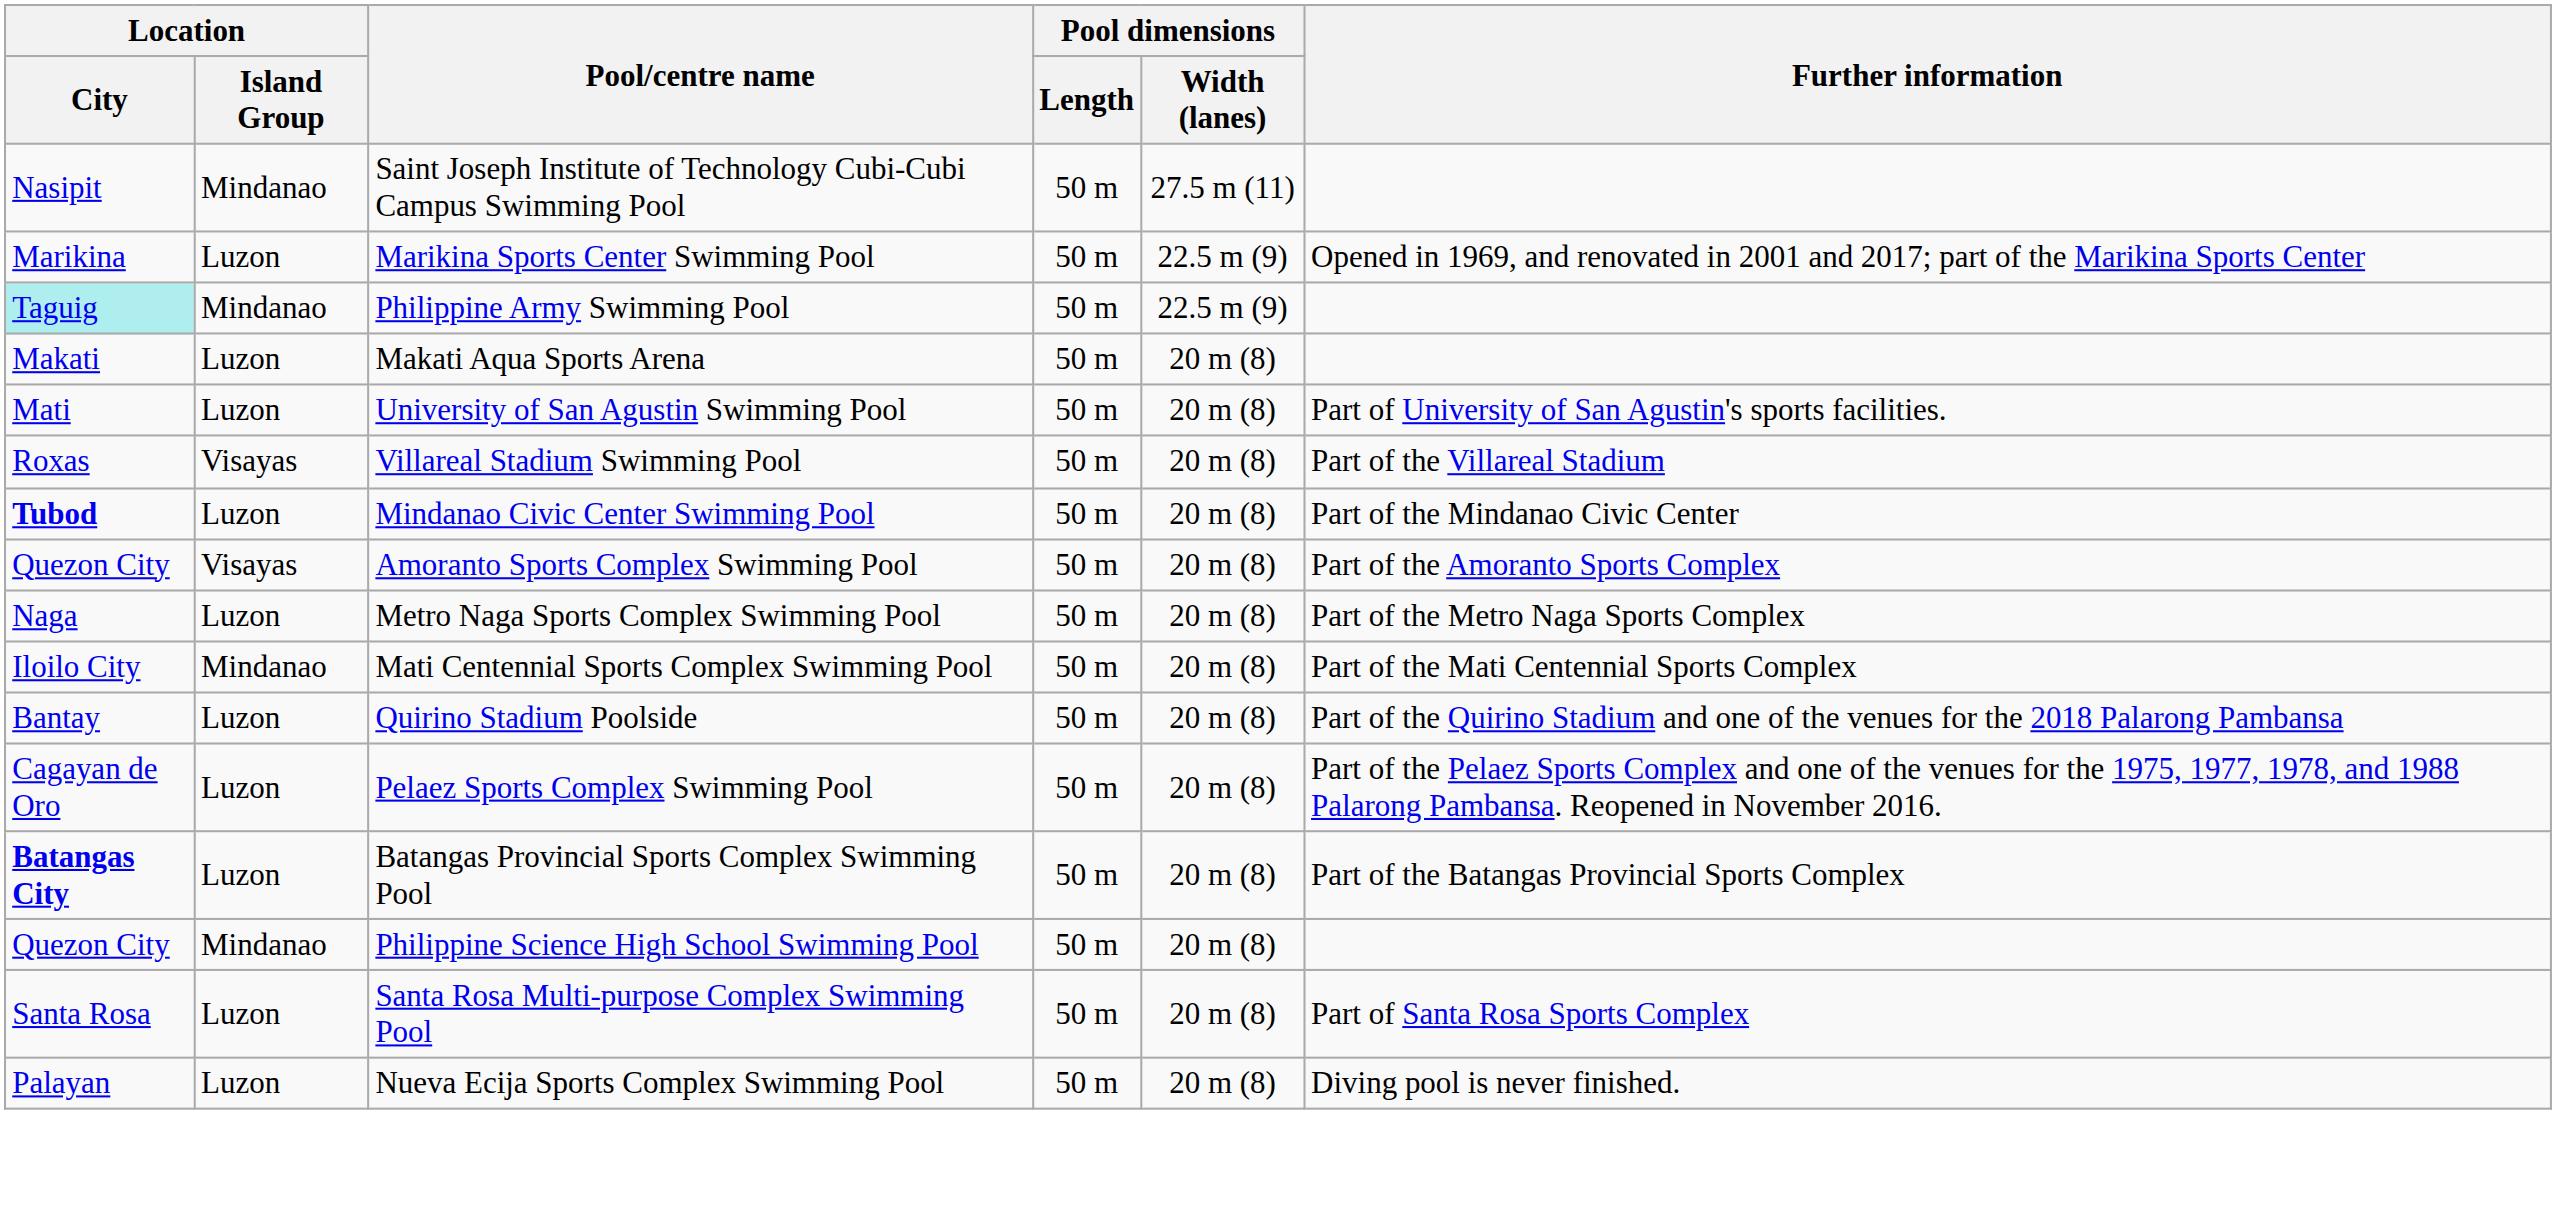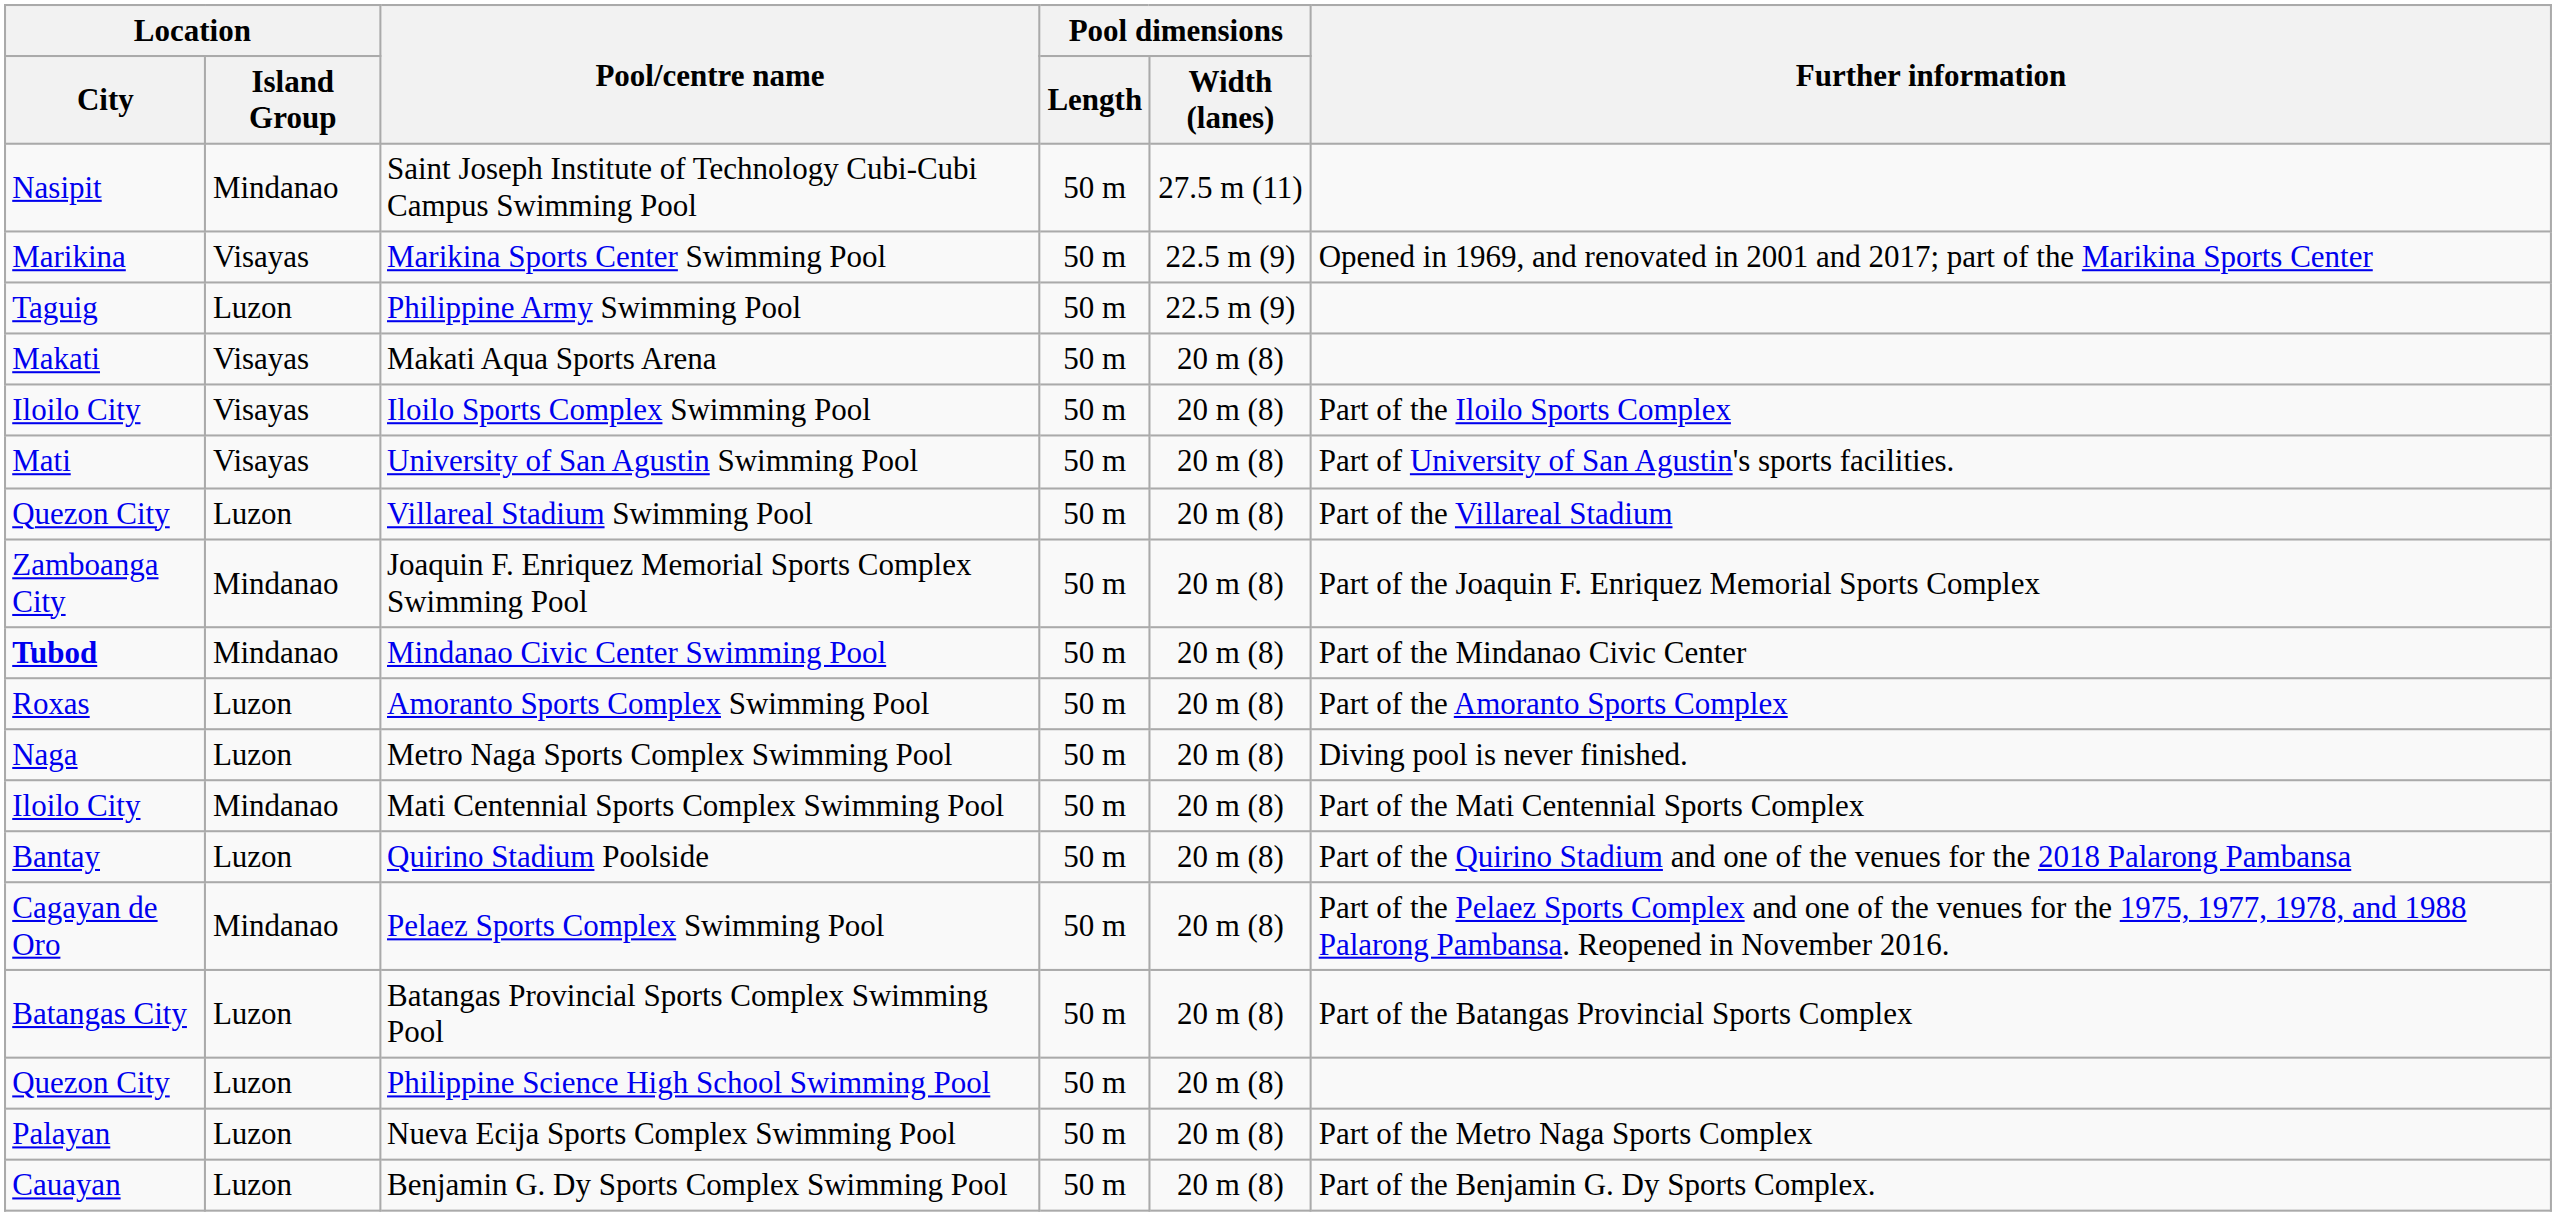 <table class="wikitable sortable" style="font-size:95%">
 <tr>
 <th colspan="2">Location</th>
 <th rowspan="2">Pool/centre name</th>
 <th colspan="2">Pool dimensions</th>
 <th rowspan="2">Further information</th>
 </tr>
 <tr>
 <th>City</th>
 <th>Island Group</th>
 <th>Length</th>
 <th>Width (lanes)</th>
 </tr>
 <tr>
 <td><a href='#'>Nasipit</a></td>
 <td>Mindanao</td>
 <td>Saint Joseph Institute of Technology Cubi-Cubi Campus Swimming Pool</td>
 <td align="center">50 m</td>
 <td align="center">27.5 m (11)</td>
 <td></td>
 </tr>
 <tr>
 <td><a href='#'>Marikina</a></td>
-<td>Luzon</td>
+<td>Visayas</td>
 <td><a href='#'>Marikina Sports Center</a> Swimming Pool</td>
 <td align="center">50 m</td>
 <td align="center">22.5 m (9)</td>
 <td>Opened in 1969, and renovated in 2001 and 2017; part of the <a href='#'>Marikina Sports Center</a></td>
 </tr>
 <tr>
-<td style="background: paleturquoise;"><a href='#'>Taguig</a></td>
-<td>Mindanao</td>
+<td><a href='#'>Taguig</a></td>
+<td>Luzon</td>
 <td><a href='#'>Philippine Army</a> Swimming Pool</td>
 <td align="center">50 m</td>
 <td align="center">22.5 m (9)</td>
 <td></td>
 </tr>
 <tr>
 <td><a href='#'>Makati</a></td>
-<td>Luzon</td>
+<td>Visayas</td>
 <td>Makati Aqua Sports Arena</td>
 <td align="center">50 m</td>
 <td align="center">20 m (8)</td>
 <td></td>
 </tr>
 <tr>
+<td><a href='#'>Iloilo City</a></td>
+<td>Visayas</td>
+<td><a href='#'>Iloilo Sports Complex</a> Swimming Pool</td>
+<td align="center">50 m</td>
+<td align="center">20 m (8)</td>
+<td>Part of the <a href='#'>Iloilo Sports Complex</a></td>
+</tr>
+<tr>
 <td><a href='#'>Mati</a></td>
-<td>Luzon</td>
+<td>Visayas</td>
 <td><a href='#'>University of San Agustin</a> Swimming Pool</td>
 <td align="center">50 m</td>
 <td align="center">20 m (8)</td>
 <td>Part of <a href='#'>University of San Agustin</a>'s sports facilities.</td>
 </tr>
 <tr>
-<td><a href='#'>Roxas</a></td>
-<td>Visayas</td>
+<td><a href='#'>Quezon City</a></td>
+<td>Luzon</td>
 <td><a href='#'>Villareal Stadium</a> Swimming Pool</td>
 <td align="center">50 m</td>
 <td align="center">20 m (8)</td>
 <td>Part of the <a href='#'>Villareal Stadium</a></td>
 </tr>
 <tr>
+<td><a href='#'>Zamboanga City</a></td>
+<td>Mindanao</td>
+<td>Joaquin F. Enriquez Memorial Sports Complex Swimming Pool</td>
+<td align="center">50 m</td>
+<td align="center">20 m (8)</td>
+<td>Part of the Joaquin F. Enriquez Memorial Sports Complex</td>
+</tr>
+<tr>
 <td><strong><a href='#'>Tubod</a></strong></td>
-<td>Luzon</td>
+<td>Mindanao</td>
 <td><a href='#'>Mindanao Civic Center Swimming Pool</a></td>
 <td align="center">50 m</td>
 <td align="center">20 m (8)</td>
 <td>Part of the Mindanao Civic Center</td>
 </tr>
 <tr>
-<td><a href='#'>Quezon City</a></td>
-<td>Visayas</td>
+<td><a href='#'>Roxas</a></td>
+<td>Luzon</td>
 <td><a href='#'>Amoranto Sports Complex</a> Swimming Pool</td>
 <td align="center">50 m</td>
 <td align="center">20 m (8)</td>
 <td>Part of the <a href='#'>Amoranto Sports Complex</a></td>
 </tr>
 <tr>
 <td><a href='#'>Naga</a></td>
 <td>Luzon</td>
 <td>Metro Naga Sports Complex Swimming Pool</td>
 <td align="center">50 m</td>
 <td align="center">20 m (8)</td>
-<td>Part of the Metro Naga Sports Complex</td>
+<td>Diving pool is never finished.</td>
 </tr>
 <tr>
 <td><a href='#'>Iloilo City</a></td>
 <td>Mindanao</td>
 <td>Mati Centennial Sports Complex Swimming Pool</td>
 <td align="center">50 m</td>
 <td align="center">20 m (8)</td>
 <td>Part of the Mati Centennial Sports Complex</td>
 </tr>
 <tr>
 <td><a href='#'>Bantay</a></td>
 <td>Luzon</td>
 <td><a href='#'>Quirino Stadium</a> Poolside</td>
 <td align="center">50 m</td>
 <td align="center">20 m (8)</td>
 <td>Part of the <a href='#'>Quirino Stadium</a> and one of the venues for the <a href='#'>2018 Palarong Pambansa</a></td>
 </tr>
 <tr>
 <td><a href='#'>Cagayan de Oro</a></td>
-<td>Luzon</td>
+<td>Mindanao</td>
 <td><a href='#'>Pelaez Sports Complex</a> Swimming Pool</td>
 <td align="center">50 m</td>
 <td align="center">20 m (8)</td>
 <td>Part of the <a href='#'>Pelaez Sports Complex</a> and one of the venues for the <a href='#'>1975, 1977, 1978, and 1988 Palarong Pambansa</a>. Reopened in November 2016.</td>
 </tr>
 <tr>
-<td><strong><a href='#'>Batangas City</a></strong></td>
+<td><a href='#'>Batangas City</a></td>
 <td>Luzon</td>
 <td>Batangas Provincial Sports Complex Swimming Pool</td>
 <td align="center">50 m</td>
 <td align="center">20 m (8)</td>
 <td>Part of the Batangas Provincial Sports Complex</td>
 </tr>
 <tr>
 <td><a href='#'>Quezon City</a></td>
-<td>Mindanao</td>
+<td>Luzon</td>
 <td><a href='#'>Philippine Science High School Swimming Pool</a></td>
 <td align="center">50 m</td>
 <td align="center">20 m (8)</td>
 <td></td>
-</tr>
-<tr>
-<td><a href='#'>Santa Rosa</a></td>
-<td>Luzon</td>
-<td><a href='#'>Santa Rosa Multi-purpose Complex Swimming Pool</a></td>
-<td align="center">50 m</td>
-<td align="center">20 m (8)</td>
-<td>Part of <a href='#'>Santa Rosa Sports Complex</a></td>
 </tr>
 <tr>
 <td><a href='#'>Palayan</a></td>
 <td>Luzon</td>
 <td>Nueva Ecija Sports Complex Swimming Pool</td>
 <td align="center">50 m</td>
 <td align="center">20 m (8)</td>
-<td>Diving pool is never finished.</td>
+<td>Part of the Metro Naga Sports Complex</td>
+</tr>
+<tr>
+<td><a href='#'>Cauayan</a></td>
+<td>Luzon</td>
+<td>Benjamin G. Dy Sports Complex Swimming Pool</td>
+<td align="center">50 m</td>
+<td align="center">20 m (8)</td>
+<td>Part of the Benjamin G. Dy Sports Complex.</td>
 </tr>
 </table>
